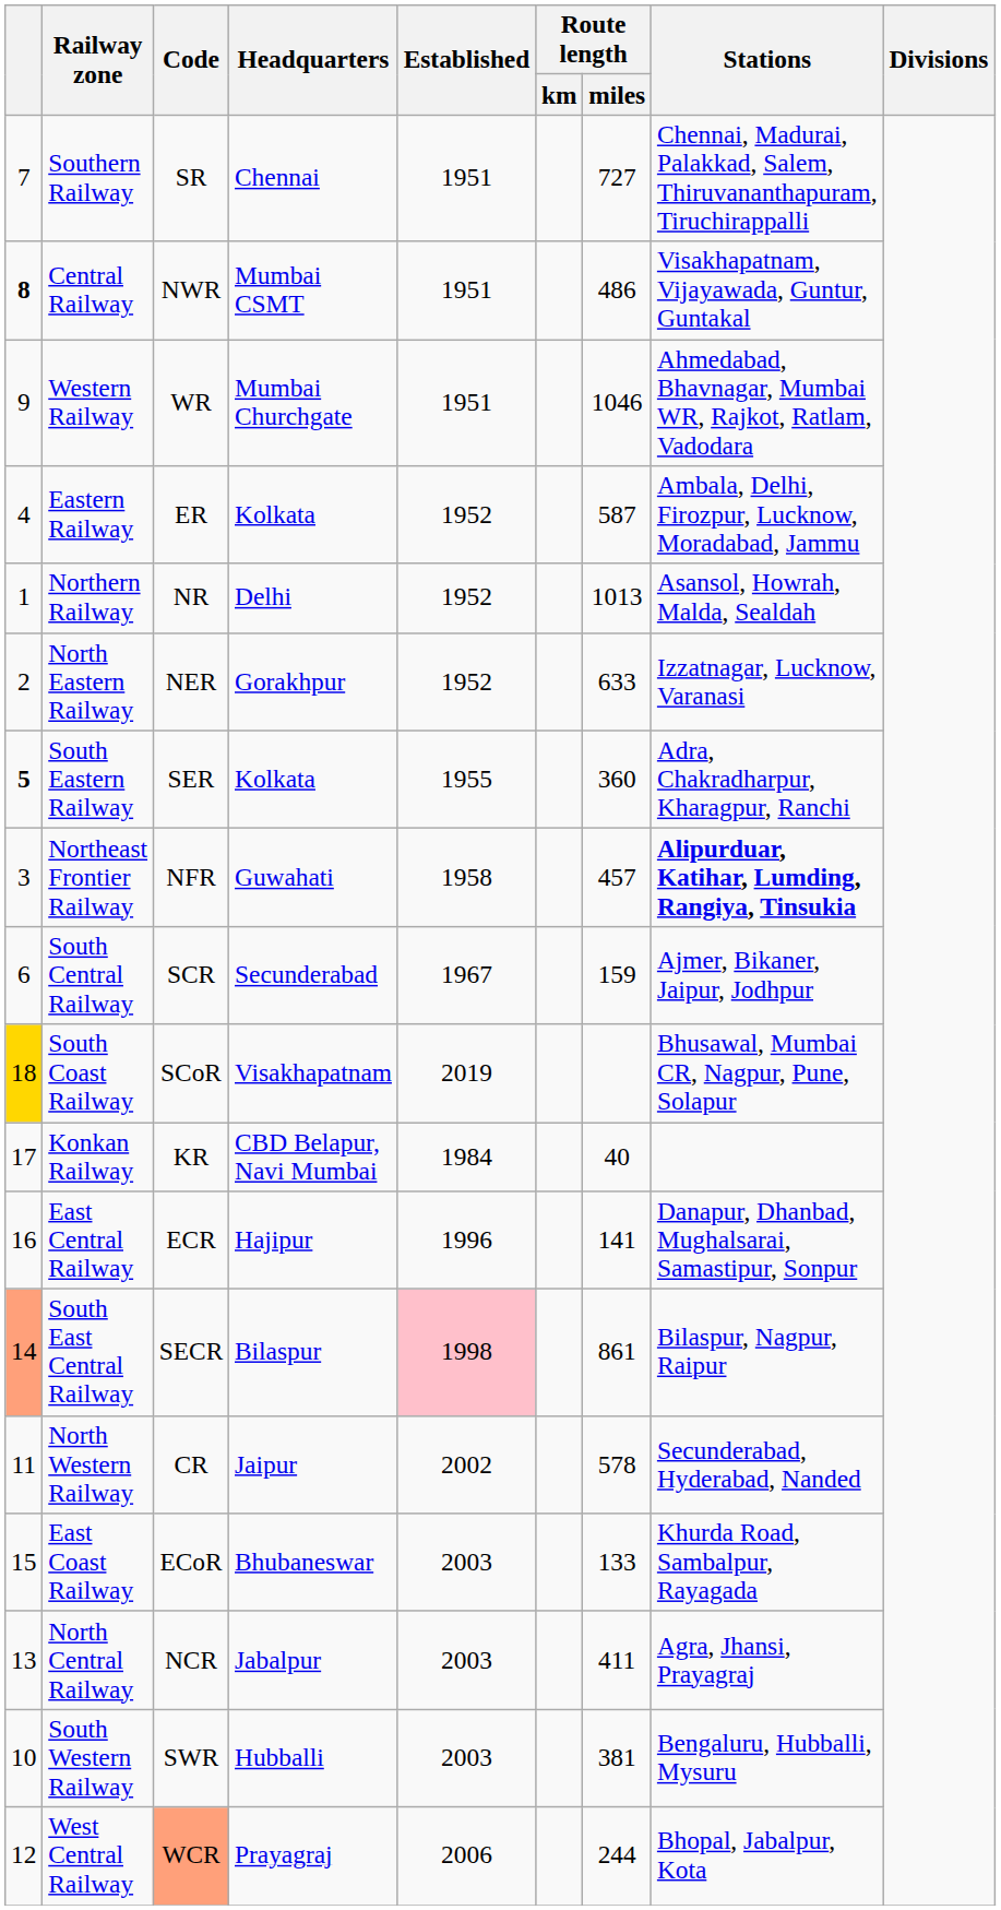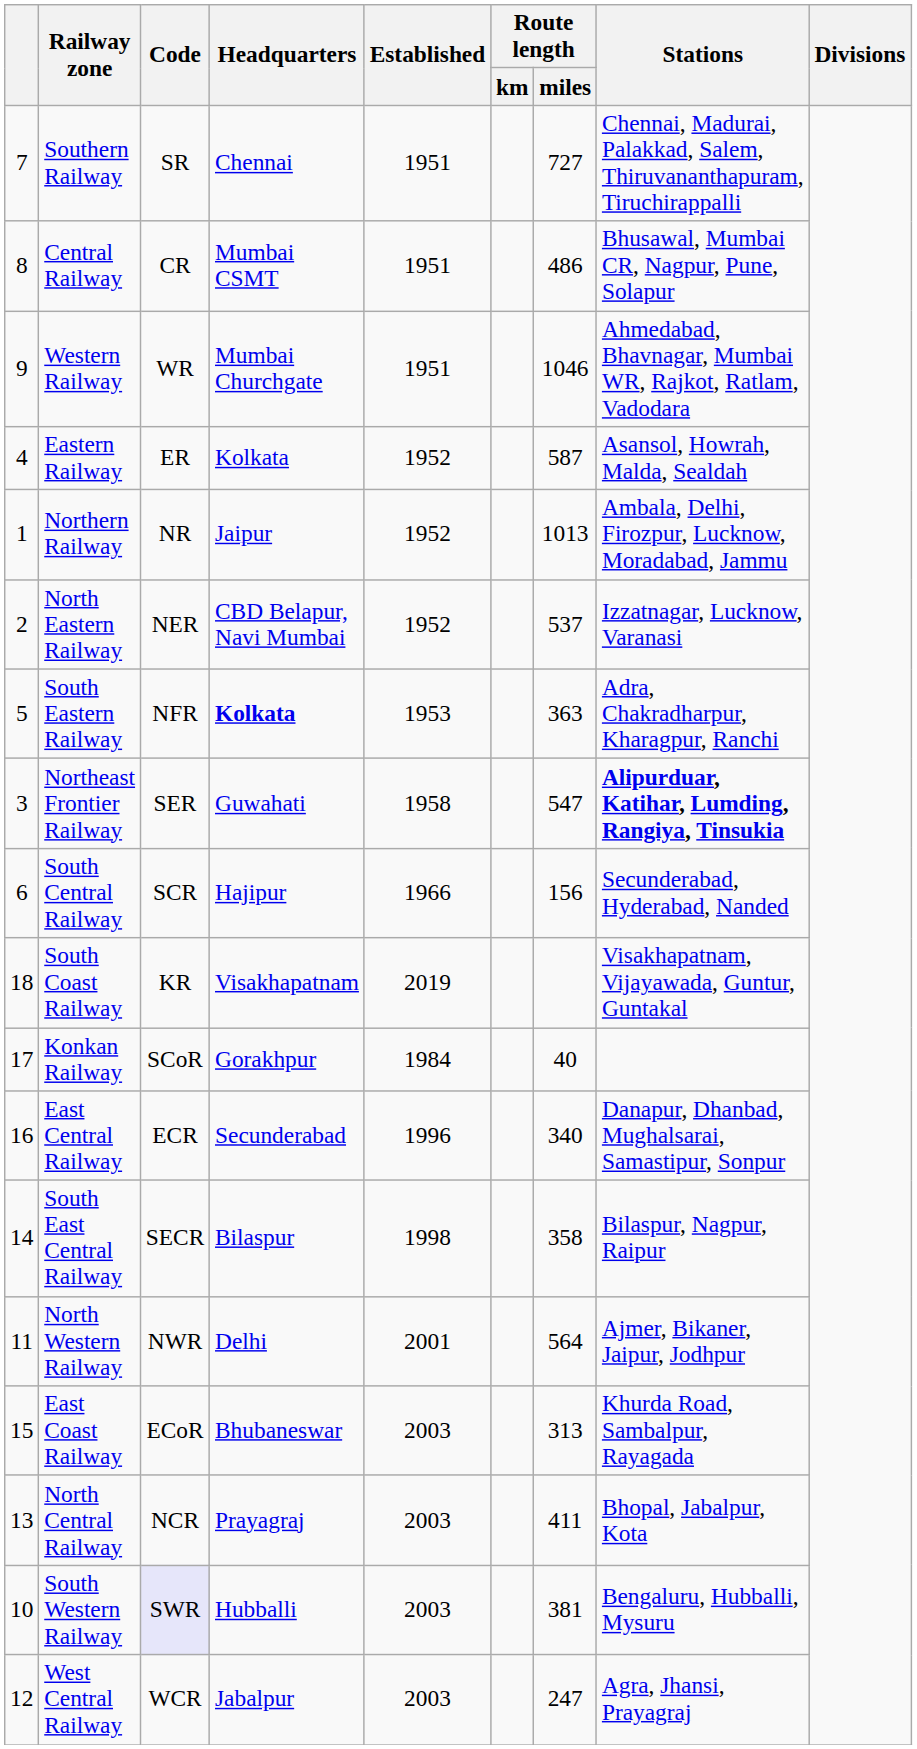 <table class="sortable wikitable"style="text-align:left;"style="font-size: 85%">
 <tr>
 <th rowspan=2></th>
 <th rowspan=2>Railway zone</th>
 <th rowspan=2>Code</th>
 <th rowspan=2>Headquarters</th>
 <th rowspan=2>Established</th>
 <th colspan=2>Route length</th>
 <th rowspan=2>Stations</th>
 <th rowspan=2>Divisions</th>
 </tr>
 <tr>
 <th>km</th>
 <th>miles</th>
 </tr>
 <tr>
 <td style="text-align:center;">7</td>
 <td><a href='#'>Southern Railway</a></td>
 <td style="text-align:center;">SR</td>
 <td><a href='#'>Chennai</a></td>
 <td style="text-align:center;">1951</td>
 <td></td>
 <td style="text-align:center;">727</td>
 <td><a href='#'>Chennai</a>, <a href='#'>Madurai</a>, <a href='#'>Palakkad</a>, <a href='#'>Salem</a>, <a href='#'>Thiruvananthapuram</a>, <a href='#'>Tiruchirappalli</a></td>
 </tr>
 <tr>
-<td style="text-align:center;"><strong>8</strong></td>
+<td style="text-align:center;">8</td>
 <td><a href='#'>Central Railway</a></td>
-<td style="text-align:center;">NWR</td>
+<td style="text-align:center;">CR</td>
 <td><a href='#'>Mumbai CSMT</a></td>
 <td style="text-align:center;">1951</td>
 <td></td>
 <td style="text-align:center;">486</td>
-<td><a href='#'>Visakhapatnam</a>, <a href='#'>Vijayawada</a>, <a href='#'>Guntur</a>, <a href='#'>Guntakal</a></td>
+<td><a href='#'>Bhusawal</a>, <a href='#'>Mumbai CR</a>, <a href='#'>Nagpur</a>, <a href='#'>Pune</a>, <a href='#'>Solapur</a></td>
 </tr>
 <tr>
 <td style="text-align:center;">9</td>
 <td><a href='#'>Western Railway</a></td>
 <td style="text-align:center;">WR</td>
 <td><a href='#'>Mumbai</a> <a href='#'>Churchgate</a></td>
 <td style="text-align:center;">1951</td>
 <td></td>
 <td style="text-align:center;">1046</td>
 <td><a href='#'>Ahmedabad</a>, <a href='#'>Bhavnagar</a>, <a href='#'>Mumbai WR</a>, <a href='#'>Rajkot</a>, <a href='#'>Ratlam</a>, <a href='#'>Vadodara</a></td>
 </tr>
 <tr>
 <td style="text-align:center;">4</td>
 <td><a href='#'>Eastern Railway</a></td>
 <td style="text-align:center;">ER</td>
 <td><a href='#'>Kolkata</a></td>
 <td style="text-align:center;">1952</td>
 <td></td>
 <td style="text-align:center;">587</td>
-<td><a href='#'>Ambala</a>, <a href='#'>Delhi</a>, <a href='#'>Firozpur</a>, <a href='#'>Lucknow</a>, <a href='#'>Moradabad</a>, <a href='#'>Jammu</a></td>
+<td><a href='#'>Asansol</a>, <a href='#'>Howrah</a>, <a href='#'>Malda</a>, <a href='#'>Sealdah</a></td>
 </tr>
 <tr>
 <td style="text-align:center;">1</td>
 <td><a href='#'>Northern Railway</a></td>
 <td style="text-align:center;">NR</td>
-<td><a href='#'>Delhi</a></td>
+<td><a href='#'>Jaipur</a></td>
 <td style="text-align:center;">1952</td>
 <td></td>
 <td style="text-align:center;">1013</td>
-<td><a href='#'>Asansol</a>, <a href='#'>Howrah</a>, <a href='#'>Malda</a>, <a href='#'>Sealdah</a></td>
+<td><a href='#'>Ambala</a>, <a href='#'>Delhi</a>, <a href='#'>Firozpur</a>, <a href='#'>Lucknow</a>, <a href='#'>Moradabad</a>, <a href='#'>Jammu</a></td>
 </tr>
 <tr>
 <td style="text-align:center;">2</td>
 <td><a href='#'>North Eastern Railway</a></td>
 <td style="text-align:center;">NER</td>
-<td><a href='#'>Gorakhpur</a></td>
+<td><a href='#'>CBD Belapur, Navi Mumbai</a></td>
 <td style="text-align:center;">1952</td>
 <td></td>
-<td style="text-align:center;">633</td>
+<td style="text-align:center;">537</td>
 <td><a href='#'>Izzatnagar</a>, <a href='#'>Lucknow</a>, <a href='#'>Varanasi</a></td>
 </tr>
 <tr>
-<td style="text-align:center;"><strong>5</strong></td>
+<td style="text-align:center;">5</td>
 <td><a href='#'>South Eastern Railway</a></td>
-<td style="text-align:center;">SER</td>
-<td><a href='#'>Kolkata</a></td>
-<td style="text-align:center;">1955</td>
+<td style="text-align:center;">NFR</td>
+<td><strong><a href='#'>Kolkata</a></strong></td>
+<td style="text-align:center;">1953</td>
 <td></td>
-<td style="text-align:center;">360</td>
+<td style="text-align:center;">363</td>
 <td><a href='#'>Adra</a>, <a href='#'>Chakradharpur</a>, <a href='#'>Kharagpur</a>, <a href='#'>Ranchi</a></td>
 </tr>
 <tr>
 <td style="text-align:center;">3</td>
 <td><a href='#'>Northeast Frontier Railway</a></td>
-<td style="text-align:center;">NFR</td>
+<td style="text-align:center;">SER</td>
 <td><a href='#'>Guwahati</a></td>
 <td style="text-align:center;">1958</td>
 <td></td>
-<td style="text-align:center;">457</td>
+<td style="text-align:center;">547</td>
 <td><strong><a href='#'>Alipurduar</a>, <a href='#'>Katihar</a>, <a href='#'>Lumding</a>, <a href='#'>Rangiya</a>, <a href='#'>Tinsukia</a></strong></td>
 </tr>
 <tr>
 <td style="text-align:center;">6</td>
 <td><a href='#'>South Central Railway</a></td>
 <td style="text-align:center;">SCR</td>
-<td><a href='#'>Secunderabad</a></td>
-<td style="text-align:center;">1967</td>
+<td><a href='#'>Hajipur</a></td>
+<td style="text-align:center;">1966</td>
 <td></td>
-<td style="text-align:center;">159</td>
-<td><a href='#'>Ajmer</a>, <a href='#'>Bikaner</a>, <a href='#'>Jaipur</a>, <a href='#'>Jodhpur</a></td>
+<td style="text-align:center;">156</td>
+<td><a href='#'>Secunderabad</a>, <a href='#'>Hyderabad</a>, <a href='#'>Nanded</a></td>
 </tr>
 <tr>
-<td style="background: gold; text-align:center;">18</td>
+<td style="text-align:center;">18</td>
 <td><a href='#'>South Coast Railway</a></td>
-<td style="text-align:center;">SCoR</td>
+<td style="text-align:center;">KR</td>
 <td><a href='#'>Visakhapatnam</a></td>
 <td style="text-align:center;">2019</td>
 <td></td>
 <td></td>
-<td><a href='#'>Bhusawal</a>, <a href='#'>Mumbai CR</a>, <a href='#'>Nagpur</a>, <a href='#'>Pune</a>, <a href='#'>Solapur</a></td>
+<td><a href='#'>Visakhapatnam</a>, <a href='#'>Vijayawada</a>, <a href='#'>Guntur</a>, <a href='#'>Guntakal</a></td>
 </tr>
 <tr>
 <td style="text-align:center;">17</td>
 <td><a href='#'>Konkan Railway</a></td>
-<td style="text-align:center;">KR</td>
-<td><a href='#'>CBD Belapur, Navi Mumbai</a></td>
+<td style="text-align:center;">SCoR</td>
+<td><a href='#'>Gorakhpur</a></td>
 <td style="text-align:center;">1984</td>
 <td></td>
 <td style="text-align:center;">40</td>
 <td></td>
 </tr>
 <tr>
 <td style="text-align:center;">16</td>
 <td><a href='#'>East Central Railway</a></td>
 <td style="text-align:center;">ECR</td>
-<td><a href='#'>Hajipur</a></td>
+<td><a href='#'>Secunderabad</a></td>
 <td style="text-align:center;">1996</td>
 <td></td>
-<td style="text-align:center;">141</td>
+<td style="text-align:center;">340</td>
 <td><a href='#'>Danapur</a>, <a href='#'>Dhanbad</a>, <a href='#'>Mughalsarai</a>, <a href='#'>Samastipur</a>, <a href='#'>Sonpur</a></td>
 </tr>
 <tr>
-<td style="background: lightsalmon; text-align:center;">14</td>
+<td style="text-align:center;">14</td>
 <td><a href='#'>South East Central Railway</a></td>
 <td style="text-align:center;">SECR</td>
 <td><a href='#'>Bilaspur</a></td>
-<td style="background: pink; text-align:center;">1998</td>
+<td style="text-align:center;">1998</td>
 <td></td>
-<td style="text-align:center;">861</td>
+<td style="text-align:center;">358</td>
 <td><a href='#'>Bilaspur</a>, <a href='#'>Nagpur</a>, <a href='#'>Raipur</a></td>
 </tr>
 <tr>
 <td style="text-align:center;">11</td>
 <td><a href='#'>North Western Railway</a></td>
-<td style="text-align:center;">CR</td>
-<td><a href='#'>Jaipur</a></td>
-<td style="text-align:center;">2002</td>
+<td style="text-align:center;">NWR</td>
+<td><a href='#'>Delhi</a></td>
+<td style="text-align:center;">2001</td>
 <td></td>
-<td style="text-align:center;">578</td>
-<td><a href='#'>Secunderabad</a>, <a href='#'>Hyderabad</a>, <a href='#'>Nanded</a></td>
+<td style="text-align:center;">564</td>
+<td><a href='#'>Ajmer</a>, <a href='#'>Bikaner</a>, <a href='#'>Jaipur</a>, <a href='#'>Jodhpur</a></td>
 </tr>
 <tr>
 <td style="text-align:center;">15</td>
 <td><a href='#'>East Coast Railway</a></td>
 <td style="text-align:center;">ECoR</td>
 <td><a href='#'>Bhubaneswar</a></td>
 <td style="text-align:center;">2003</td>
 <td></td>
-<td style="text-align:center;">133</td>
+<td style="text-align:center;">313</td>
 <td><a href='#'>Khurda Road</a>, <a href='#'>Sambalpur</a>, <a href='#'>Rayagada</a></td>
 </tr>
 <tr>
 <td style="text-align:center;">13</td>
 <td><a href='#'>North Central Railway</a></td>
 <td style="text-align:center;">NCR</td>
-<td><a href='#'>Jabalpur</a></td>
+<td><a href='#'>Prayagraj</a></td>
 <td style="text-align:center;">2003</td>
 <td></td>
 <td style="text-align:center;">411</td>
-<td><a href='#'>Agra</a>, <a href='#'>Jhansi</a>, <a href='#'>Prayagraj</a></td>
+<td><a href='#'>Bhopal</a>, <a href='#'>Jabalpur</a>, <a href='#'>Kota</a></td>
 </tr>
 <tr>
 <td style="text-align:center;">10</td>
 <td><a href='#'>South Western Railway</a></td>
-<td style="text-align:center;">SWR</td>
+<td style="background: lavender; text-align:center;">SWR</td>
 <td><a href='#'>Hubballi</a></td>
 <td style="text-align:center;">2003</td>
 <td></td>
 <td style="text-align:center;">381</td>
 <td><a href='#'>Bengaluru</a>, <a href='#'>Hubballi</a>, <a href='#'>Mysuru</a></td>
 </tr>
 <tr>
 <td style="text-align:center;">12</td>
 <td><a href='#'>West Central Railway</a></td>
-<td style="background: lightsalmon; text-align:center;">WCR</td>
-<td><a href='#'>Prayagraj</a></td>
-<td style="text-align:center;">2006</td>
+<td style="text-align:center;">WCR</td>
+<td><a href='#'>Jabalpur</a></td>
+<td style="text-align:center;">2003</td>
 <td></td>
-<td style="text-align:center;">244</td>
-<td><a href='#'>Bhopal</a>, <a href='#'>Jabalpur</a>, <a href='#'>Kota</a></td>
+<td style="text-align:center;">247</td>
+<td><a href='#'>Agra</a>, <a href='#'>Jhansi</a>, <a href='#'>Prayagraj</a></td>
 </tr>
 </table>
